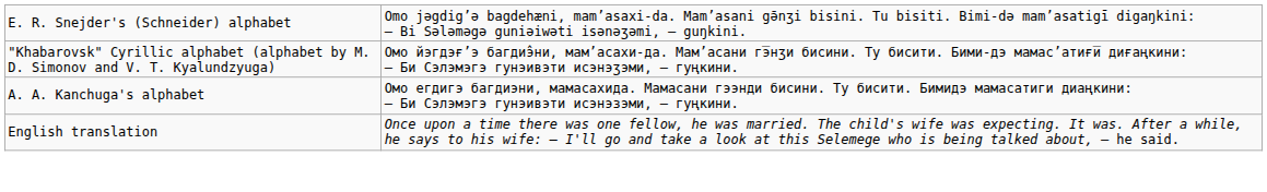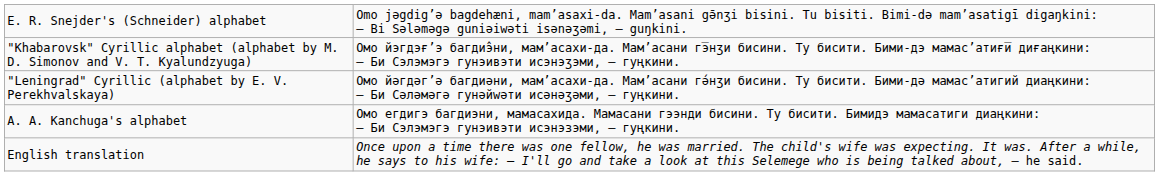 <table class="wikitable">
 <tr>
 <td>E. R. Snejder's (Schneider) alphabet</td>
 <td>Omo jəgdig’ə bagdehæni, mam’asaxi-da. Mam’asani gə̄nʒi bisini. Tu bisiti. Bimi-də mam’asatigī digaŋkini:<br>— Bi Sələməgə guniəiwəti isənəʒəmi, — guŋkini.</td>
 </tr>
 <tr>
 <td>"Khabarovsk" Cyrillic alphabet (alphabet by M. D. Simonov and V. T. Kyalundzyuga)</td>
 <td>Омо йэгдэғ’э багдиэ̂ни, мам’асахи-да. Мам’асани гэ̅нʒи бисини. Ту бисити. Бими-дэ мамас’атиғи̅ диғаңкини:<br>— Би Сэлэмэгэ гунэивэти исэнэʒэми, — гуңкини.</td>
 </tr>
 <tr>
+<td>"Leningrad" Cyrillic (alphabet by E. V. Perekhvalskaya)</td>
+<td>Омо йəгдəг’ə багдиəни, мам’асахи-да. Мам’асани гə́нʒи бисини. Ту бисити. Бими-дə мамас’атигий диаңкини:<br>— Би Сəлəмəгə гунəйwəти исəнəʒəми, — гуңкини.</td>
+</tr>
+<tr>
 <td>A. A. Kanchuga's alphabet</td>
 <td>Омо егдигэ багдиэни, мамасахида. Мамасани гээнди бисини. Ту бисити. Бимидэ мамасатиги диаңкини:<br>— Би Сэлэмэгэ гунэивэти исэнэзэми, — гуңкини.</td>
 </tr>
 <tr>
 <td>English translation</td>
 <td><em>Once upon a time there was one fellow, he was married. The child's wife was expecting. It was. After a while, he says to his wife: — I'll go and take a look at this Selemege who is being talked about,</em> — he said.</td>
 </tr>
 </table>
